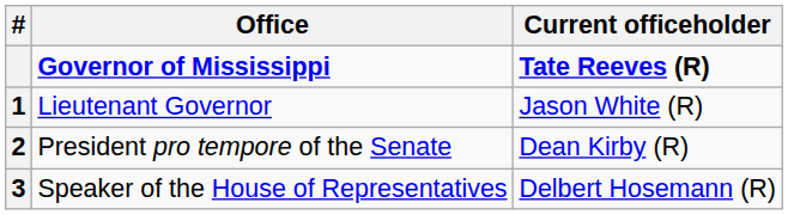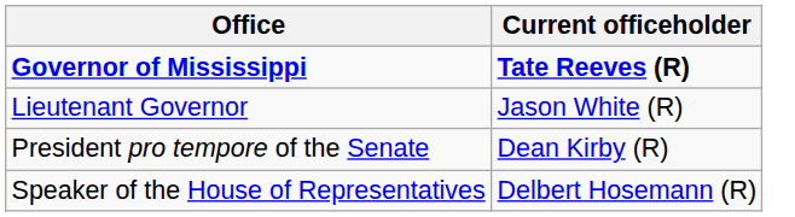 <table class=wikitable>
 <tr>
-<th>#</th>
 <th>Office</th>
 <th>Current officeholder</th>
 </tr>
 <tr>
-<th></th>
 <td><strong><a href='#'>Governor of Mississippi</a></strong></td>
 <td><strong><a href='#'>Tate Reeves</a> (R)</strong></td>
 </tr>
 <tr>
-<th>1</th>
 <td><a href='#'>Lieutenant Governor</a></td>
 <td><a href='#'>Jason White</a> (R)</td>
 </tr>
 <tr>
-<th>2</th>
 <td>President <em>pro tempore</em> of the <a href='#'>Senate</a></td>
 <td><a href='#'>Dean Kirby</a> (R)</td>
 </tr>
 <tr>
-<th>3</th>
 <td>Speaker of the <a href='#'>House of Representatives</a></td>
 <td><a href='#'>Delbert Hosemann</a> (R)</td>
 </tr>
 </table>
